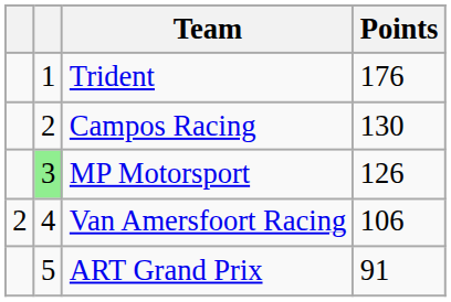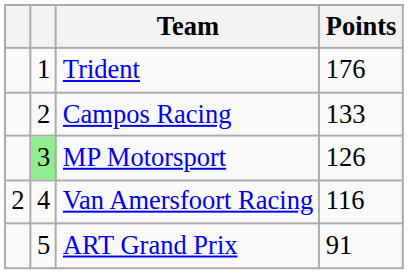 <table class="wikitable" style="font-size: 85%;">
 <tr>
 <th></th>
 <th></th>
 <th>Team</th>
 <th>Points</th>
 </tr>
 <tr>
 <td align="left"></td>
 <td align="center">1</td>
 <td> <a href='#'>Trident</a></td>
 <td>176</td>
 </tr>
 <tr>
 <td align="left"></td>
 <td align="center">2</td>
 <td> <a href='#'>Campos Racing</a></td>
-<td>130</td>
+<td>133</td>
 </tr>
 <tr>
 <td align="left"></td>
 <td align="center" style="background: lightgreen;">3</td>
 <td> <a href='#'>MP Motorsport</a></td>
 <td>126</td>
 </tr>
 <tr>
 <td align="left"> 2</td>
 <td align="center">4</td>
 <td> <a href='#'>Van Amersfoort Racing</a></td>
-<td>106</td>
+<td>116</td>
 </tr>
 <tr>
 <td align="left"></td>
 <td align="center">5</td>
 <td> <a href='#'>ART Grand Prix</a></td>
 <td>91</td>
 </tr>
 </table>
